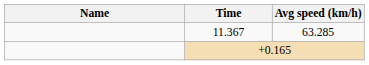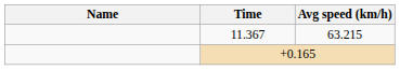 <table class="wikitable" style="text-align:center;">
 <tr>
 <th style="width:15em">Name</th>
 <th style="width:7em">Time</th>
 <th>Avg speed (km/h)</th>
 </tr>
 <tr>
 <td align=left></td>
 <td>11.367</td>
-<td>63.285</td>
+<td>63.215</td>
 </tr>
 <tr>
 <td align=left></td>
 <td bgcolor=wheat colspan=2>+0.165</td>
 </tr>
 </table>
